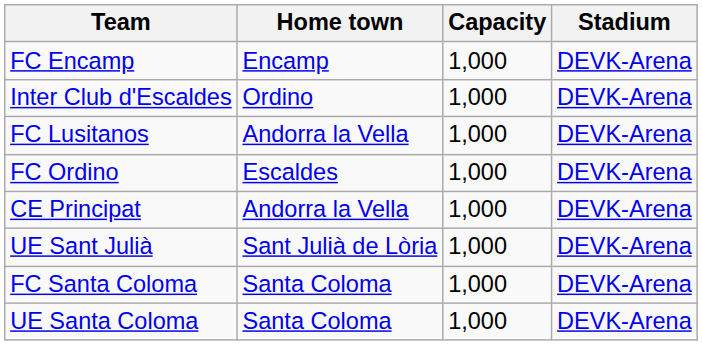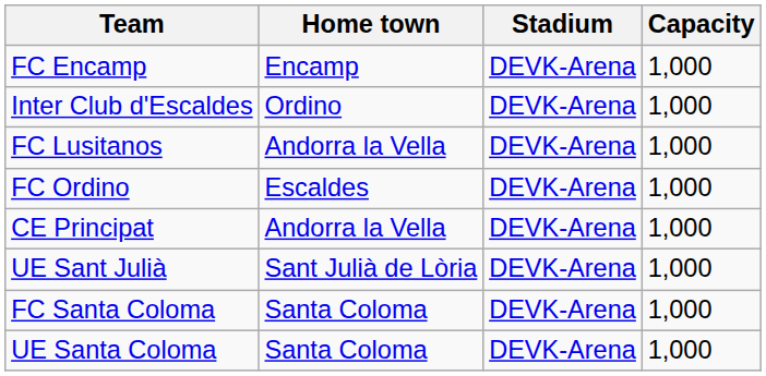 <table class="wikitable sortable">
 <tr>
 <th>Team</th>
 <th>Home town</th>
+<th>Stadium</th>
 <th>Capacity</th>
-<th>Stadium</th>
 </tr>
 <tr>
 <td><a href='#'>FC Encamp</a></td>
 <td><a href='#'>Encamp</a></td>
+<td><a href='#'>DEVK-Arena</a></td>
 <td>1,000</td>
-<td><a href='#'>DEVK-Arena</a></td>
 </tr>
 <tr>
 <td><a href='#'>Inter Club d'Escaldes</a></td>
 <td><a href='#'>Ordino</a></td>
+<td><a href='#'>DEVK-Arena</a></td>
 <td>1,000</td>
-<td><a href='#'>DEVK-Arena</a></td>
 </tr>
 <tr>
 <td><a href='#'>FC Lusitanos</a></td>
 <td><a href='#'>Andorra la Vella</a></td>
+<td><a href='#'>DEVK-Arena</a></td>
 <td>1,000</td>
-<td><a href='#'>DEVK-Arena</a></td>
 </tr>
 <tr>
 <td><a href='#'>FC Ordino</a></td>
 <td><a href='#'>Escaldes</a></td>
+<td><a href='#'>DEVK-Arena</a></td>
 <td>1,000</td>
-<td><a href='#'>DEVK-Arena</a></td>
 </tr>
 <tr>
 <td><a href='#'>CE Principat</a></td>
 <td><a href='#'>Andorra la Vella</a></td>
+<td><a href='#'>DEVK-Arena</a></td>
 <td>1,000</td>
-<td><a href='#'>DEVK-Arena</a></td>
 </tr>
 <tr>
 <td><a href='#'>UE Sant Julià</a></td>
 <td><a href='#'>Sant Julià de Lòria</a></td>
+<td><a href='#'>DEVK-Arena</a></td>
 <td>1,000</td>
-<td><a href='#'>DEVK-Arena</a></td>
 </tr>
 <tr>
 <td><a href='#'>FC Santa Coloma</a></td>
 <td><a href='#'>Santa Coloma</a></td>
+<td><a href='#'>DEVK-Arena</a></td>
 <td>1,000</td>
-<td><a href='#'>DEVK-Arena</a></td>
 </tr>
 <tr>
 <td><a href='#'>UE Santa Coloma</a></td>
 <td><a href='#'>Santa Coloma</a></td>
+<td><a href='#'>DEVK-Arena</a></td>
 <td>1,000</td>
-<td><a href='#'>DEVK-Arena</a></td>
 </tr>
 </table>
